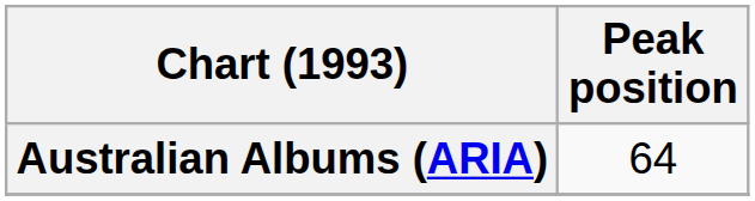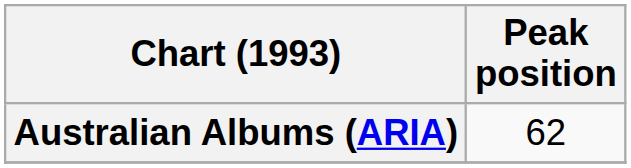 <table class="wikitable sortable plainrowheaders" style="text-align:center">
 <tr>
 <th scope="col">Chart (1993)</th>
 <th scope="col">Peak<br>position</th>
 </tr>
 <tr>
 <th scope="row">Australian Albums (<a href='#'>ARIA</a>)</th>
-<td>64</td>
+<td>62</td>
 </tr>
 <tr>
 </tr>
 <tr>
 </tr>
 <tr>
 </tr>
 <tr>
 </tr>
 <tr>
 </tr>
 <tr>
 </tr>
 <tr>
 </tr>
 <tr>
 </tr>
 </table>
